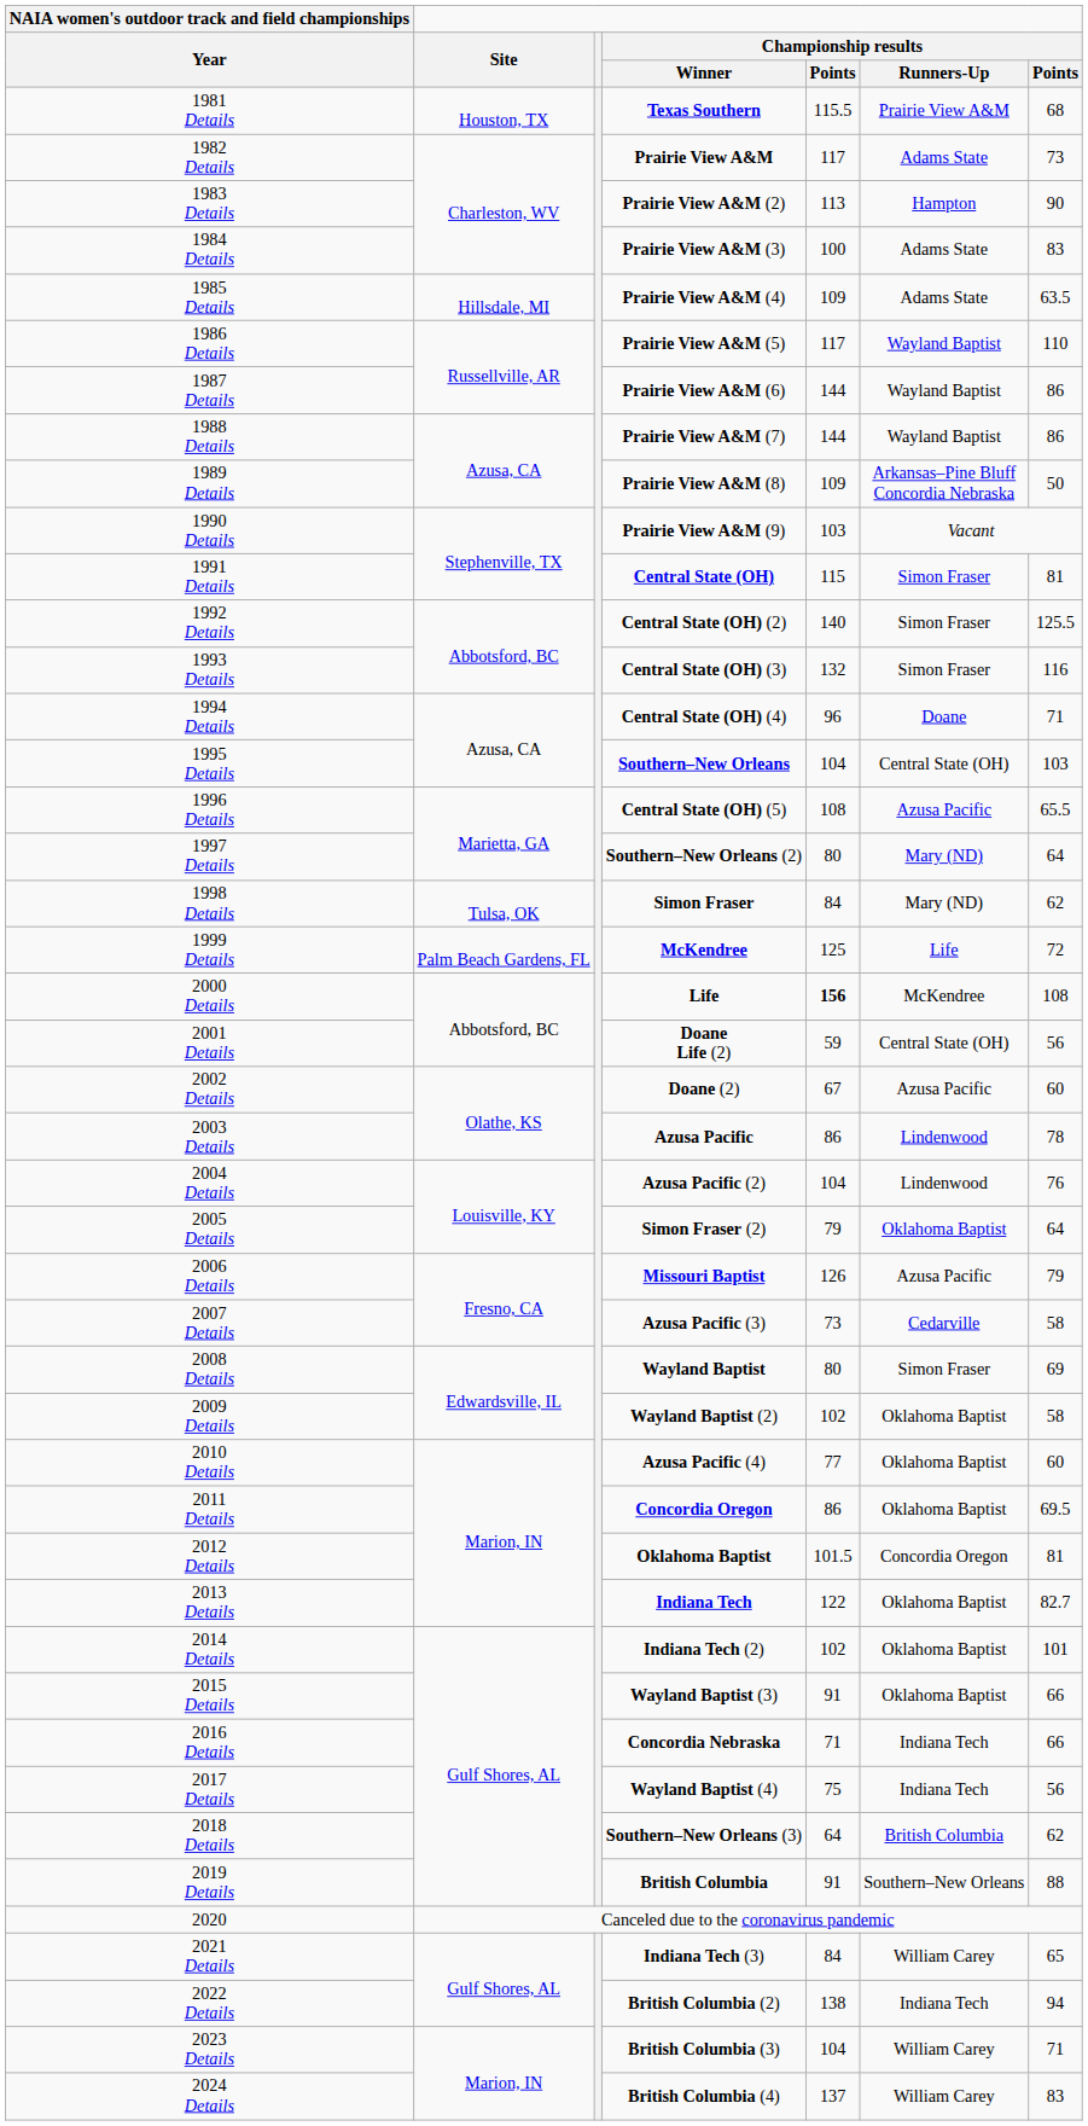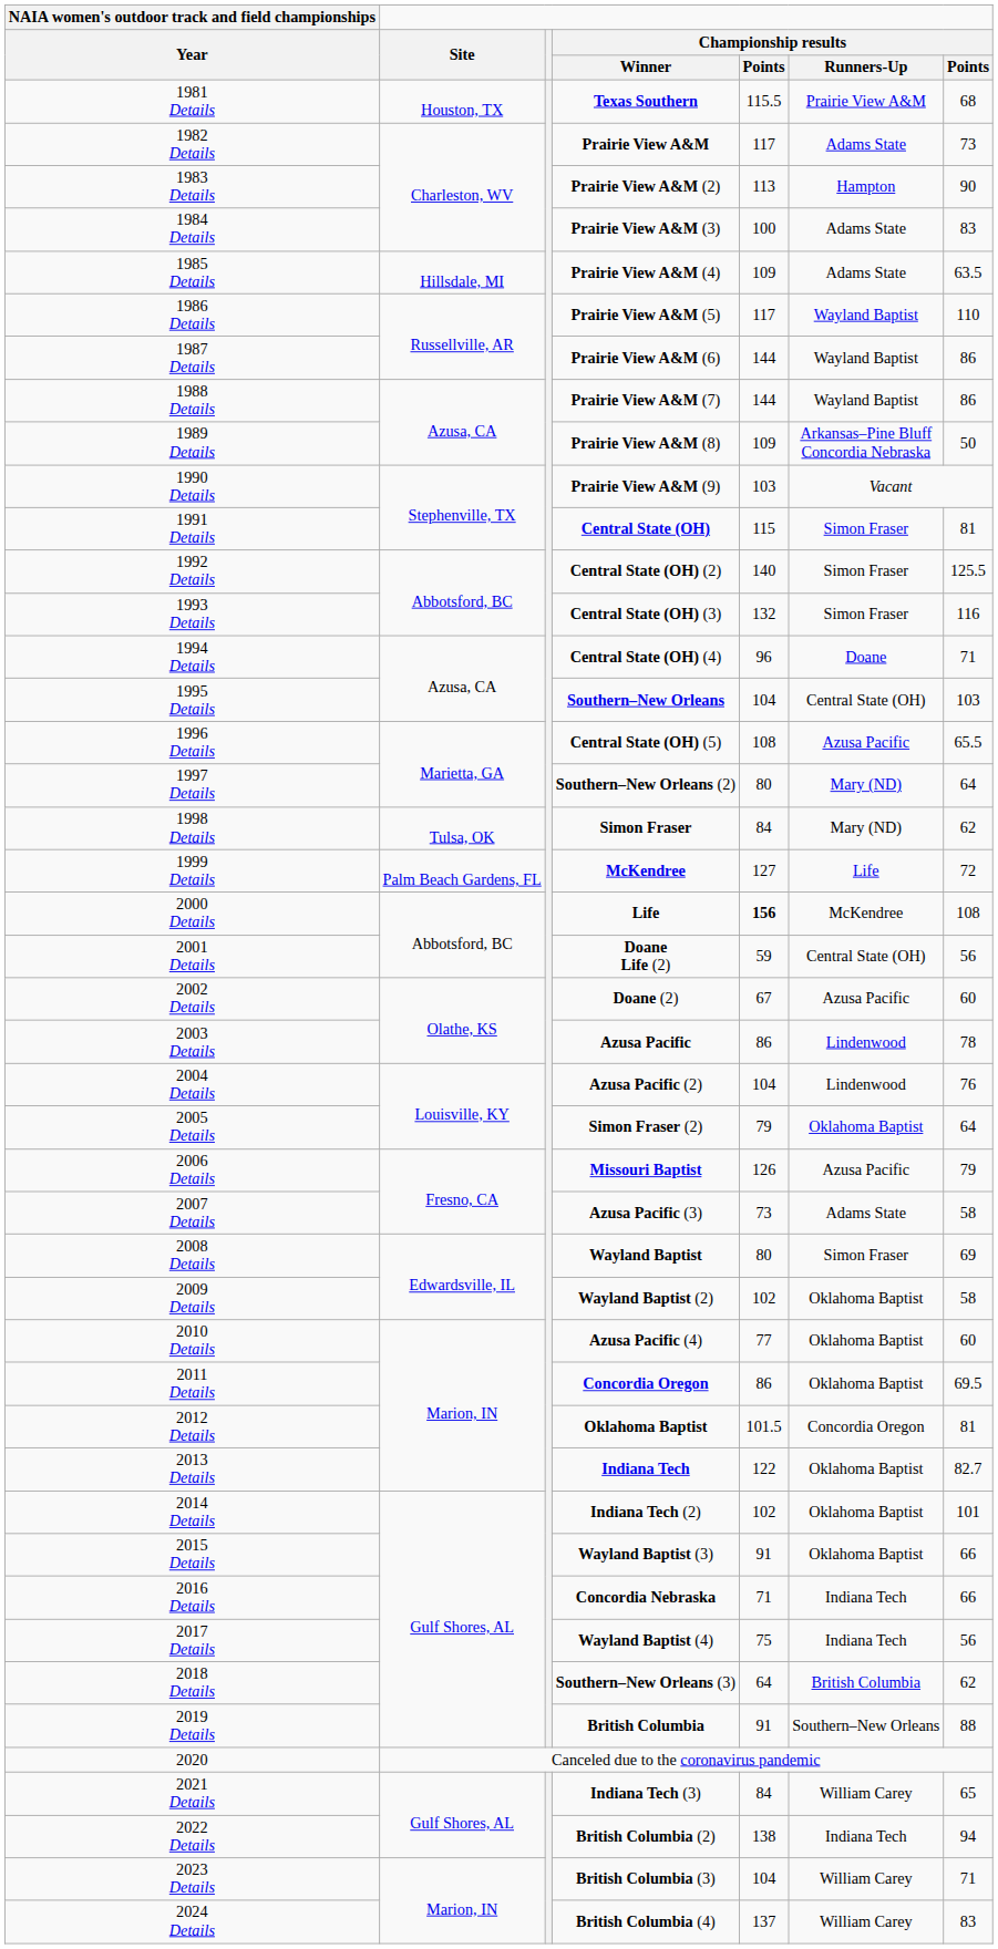 <table class="wikitable" style="text-align:center">
 <tr>
 <th style=>NAIA women's outdoor track and field championships</th>
 </tr>
 <tr>
 <th rowspan="2">Year</th>
 <th rowspan="2">Site</th>
 <th rowspan="2"></th>
 <th colspan=4>Championship results</th>
 </tr>
 <tr>
 <th>Winner</th>
 <th>Points</th>
 <th>Runners-Up</th>
 <th>Points</th>
 </tr>
 <tr>
 <td>1981 <br> <em><a href='#'>Details</a></em></td>
 <td><br><a href='#'>Houston, TX</a></td>
 <th rowspan=39></th>
 <td><strong><a href='#'>Texas Southern</a></strong></td>
 <td>115.5</td>
 <td><a href='#'>Prairie View A&M</a></td>
 <td>68</td>
 </tr>
 <tr>
 <td>1982 <br> <em><a href='#'>Details</a></em></td>
 <td rowspan="3"><br><a href='#'>Charleston, WV</a></td>
 <td><strong>Prairie View A&M</strong></td>
 <td>117</td>
 <td><a href='#'>Adams State</a></td>
 <td>73</td>
 </tr>
 <tr>
 <td>1983 <br> <em><a href='#'>Details</a></em></td>
 <td><strong>Prairie View A&M</strong> (2)</td>
 <td>113</td>
 <td><a href='#'>Hampton</a></td>
 <td>90</td>
 </tr>
 <tr>
 <td>1984 <br> <em><a href='#'>Details</a></em></td>
 <td><strong>Prairie View A&M</strong> (3)</td>
 <td>100</td>
 <td>Adams State</td>
 <td>83</td>
 </tr>
 <tr>
 <td>1985 <br> <em><a href='#'>Details</a></em></td>
 <td><br><a href='#'>Hillsdale, MI</a></td>
 <td><strong>Prairie View A&M</strong> (4)</td>
 <td>109</td>
 <td>Adams State</td>
 <td>63.5</td>
 </tr>
 <tr>
 <td>1986 <br> <em><a href='#'>Details</a></em></td>
 <td rowspan="2"><br><a href='#'>Russellville, AR</a></td>
 <td><strong>Prairie View A&M</strong> (5)</td>
 <td>117</td>
 <td><a href='#'>Wayland Baptist</a></td>
 <td>110</td>
 </tr>
 <tr>
 <td>1987 <br> <em><a href='#'>Details</a></em></td>
 <td><strong>Prairie View A&M</strong> (6)</td>
 <td>144</td>
 <td>Wayland Baptist</td>
 <td>86</td>
 </tr>
 <tr>
 <td>1988 <br> <em><a href='#'>Details</a></em></td>
 <td rowspan="2"><br><a href='#'>Azusa, CA</a></td>
 <td><strong>Prairie View A&M</strong> (7)</td>
 <td>144</td>
 <td>Wayland Baptist</td>
 <td>86</td>
 </tr>
 <tr>
 <td>1989 <br> <em><a href='#'>Details</a></em></td>
 <td><strong>Prairie View A&M</strong> (8)</td>
 <td>109</td>
 <td><a href='#'>Arkansas–Pine Bluff</a><br><a href='#'>Concordia Nebraska</a></td>
 <td>50</td>
 </tr>
 <tr>
 <td>1990 <br> <em><a href='#'>Details</a></em></td>
 <td rowspan="2"><br><a href='#'>Stephenville, TX</a></td>
 <td><strong>Prairie View A&M</strong> (9)</td>
 <td>103</td>
 <td colspan=2><em>Vacant</em></td>
 </tr>
 <tr>
 <td>1991 <br> <em><a href='#'>Details</a></em></td>
 <td><strong><a href='#'>Central State (OH)</a></strong></td>
 <td>115</td>
 <td><a href='#'>Simon Fraser</a></td>
 <td>81</td>
 </tr>
 <tr>
 <td>1992 <br> <em><a href='#'>Details</a></em></td>
 <td rowspan="2"><br><a href='#'>Abbotsford, BC</a></td>
 <td><strong>Central State (OH)</strong> (2)</td>
 <td>140</td>
 <td>Simon Fraser</td>
 <td>125.5</td>
 </tr>
 <tr>
 <td>1993 <br> <em><a href='#'>Details</a></em></td>
 <td><strong>Central State (OH)</strong> (3)</td>
 <td>132</td>
 <td>Simon Fraser</td>
 <td>116</td>
 </tr>
 <tr>
 <td>1994 <br> <em><a href='#'>Details</a></em></td>
 <td rowspan="2"><br>Azusa, CA</td>
 <td><strong>Central State (OH)</strong> (4)</td>
 <td>96</td>
 <td><a href='#'>Doane</a></td>
 <td>71</td>
 </tr>
 <tr>
 <td>1995 <br> <em><a href='#'>Details</a></em></td>
 <td><strong><a href='#'>Southern–New Orleans</a></strong></td>
 <td>104</td>
 <td>Central State (OH)</td>
 <td>103</td>
 </tr>
 <tr>
 <td>1996 <br> <em><a href='#'>Details</a></em></td>
 <td rowspan="2"><br><a href='#'>Marietta, GA</a></td>
 <td><strong>Central State (OH)</strong> (5)</td>
 <td>108</td>
 <td><a href='#'>Azusa Pacific</a></td>
 <td>65.5</td>
 </tr>
 <tr>
 <td>1997 <br> <em><a href='#'>Details</a></em></td>
 <td><strong>Southern–New Orleans</strong> (2)</td>
 <td>80</td>
 <td><a href='#'>Mary (ND)</a></td>
 <td>64</td>
 </tr>
 <tr>
 <td>1998 <br> <em><a href='#'>Details</a></em></td>
 <td><br><a href='#'>Tulsa, OK</a></td>
 <td><strong>Simon Fraser</strong></td>
 <td>84</td>
 <td>Mary (ND)</td>
 <td>62</td>
 </tr>
 <tr>
 <td>1999 <br> <em><a href='#'>Details</a></em></td>
 <td><br><a href='#'>Palm Beach Gardens, FL</a></td>
 <td><strong><a href='#'>McKendree</a></strong></td>
-<td>125</td>
+<td>127</td>
 <td><a href='#'>Life</a></td>
 <td>72</td>
 </tr>
 <tr>
 <td>2000 <br> <em><a href='#'>Details</a></em></td>
 <td rowspan="2"><br>Abbotsford, BC</td>
 <td><strong>Life</strong></td>
 <td><strong>156</strong></td>
 <td>McKendree</td>
 <td>108</td>
 </tr>
 <tr>
 <td>2001 <br> <em><a href='#'>Details</a></em></td>
 <td><strong>Doane</strong><br><strong>Life</strong> (2)</td>
 <td>59</td>
 <td>Central State (OH)</td>
 <td>56</td>
 </tr>
 <tr>
 <td>2002 <br> <em><a href='#'>Details</a></em></td>
 <td rowspan="2"><br><a href='#'>Olathe, KS</a></td>
 <td><strong>Doane</strong> (2)</td>
 <td>67</td>
 <td>Azusa Pacific</td>
 <td>60</td>
 </tr>
 <tr>
 <td>2003 <br> <em><a href='#'>Details</a></em></td>
 <td><strong>Azusa Pacific</strong></td>
 <td>86</td>
 <td><a href='#'>Lindenwood</a></td>
 <td>78</td>
 </tr>
 <tr>
 <td>2004 <br> <em><a href='#'>Details</a></em></td>
 <td rowspan="2"><br><a href='#'>Louisville, KY</a></td>
 <td><strong>Azusa Pacific</strong> (2)</td>
 <td>104</td>
 <td>Lindenwood</td>
 <td>76</td>
 </tr>
 <tr>
 <td>2005 <br> <em><a href='#'>Details</a></em></td>
 <td><strong>Simon Fraser</strong> (2)</td>
 <td>79</td>
 <td><a href='#'>Oklahoma Baptist</a></td>
 <td>64</td>
 </tr>
 <tr>
 <td>2006 <br> <em><a href='#'>Details</a></em></td>
 <td rowspan="2"><br><a href='#'>Fresno, CA</a></td>
 <td><strong><a href='#'>Missouri Baptist</a></strong></td>
 <td>126</td>
 <td>Azusa Pacific</td>
 <td>79</td>
 </tr>
 <tr>
 <td>2007 <br> <em><a href='#'>Details</a></em></td>
 <td><strong>Azusa Pacific</strong> (3)</td>
 <td>73</td>
-<td><a href='#'>Cedarville</a></td>
+<td>Adams State</td>
 <td>58</td>
 </tr>
 <tr>
 <td>2008 <br> <em><a href='#'>Details</a></em></td>
 <td rowspan="2"><br><a href='#'>Edwardsville, IL</a></td>
 <td><strong>Wayland Baptist</strong></td>
 <td>80</td>
 <td>Simon Fraser</td>
 <td>69</td>
 </tr>
 <tr>
 <td>2009 <br> <em><a href='#'>Details</a></em></td>
 <td><strong>Wayland Baptist</strong> (2)</td>
 <td>102</td>
 <td>Oklahoma Baptist</td>
 <td>58</td>
 </tr>
 <tr>
 <td>2010 <br> <em><a href='#'>Details</a></em></td>
 <td rowspan="4"><br><a href='#'>Marion, IN</a></td>
 <td><strong>Azusa Pacific</strong> (4)</td>
 <td>77</td>
 <td>Oklahoma Baptist</td>
 <td>60</td>
 </tr>
 <tr>
 <td>2011 <br> <em><a href='#'>Details</a></em></td>
 <td><strong><a href='#'>Concordia Oregon</a></strong></td>
 <td>86</td>
 <td>Oklahoma Baptist</td>
 <td>69.5</td>
 </tr>
 <tr>
 <td>2012 <br> <em><a href='#'>Details</a></em></td>
 <td><strong>Oklahoma Baptist</strong></td>
 <td>101.5</td>
 <td>Concordia Oregon</td>
 <td>81</td>
 </tr>
 <tr>
 <td>2013 <br> <em><a href='#'>Details</a></em></td>
 <td><strong><a href='#'>Indiana Tech</a></strong></td>
 <td>122</td>
 <td>Oklahoma Baptist</td>
 <td>82.7</td>
 </tr>
 <tr>
 <td>2014 <br> <em><a href='#'>Details</a></em></td>
 <td rowspan="6"><br><a href='#'>Gulf Shores, AL</a></td>
 <td><strong>Indiana Tech</strong> (2)</td>
 <td>102</td>
 <td>Oklahoma Baptist</td>
 <td>101</td>
 </tr>
 <tr>
 <td>2015 <br> <em><a href='#'>Details</a></em></td>
 <td><strong>Wayland Baptist</strong> (3)</td>
 <td>91</td>
 <td>Oklahoma Baptist</td>
 <td>66</td>
 </tr>
 <tr>
 <td>2016 <br> <em><a href='#'>Details</a></em></td>
 <td><strong>Concordia Nebraska</strong></td>
 <td>71</td>
 <td>Indiana Tech</td>
 <td>66</td>
 </tr>
 <tr>
 <td>2017 <br> <em><a href='#'>Details</a></em></td>
 <td><strong>Wayland Baptist</strong> (4)</td>
 <td>75</td>
 <td>Indiana Tech</td>
 <td>56</td>
 </tr>
 <tr>
 <td>2018 <br> <em><a href='#'>Details</a></em></td>
 <td><strong>Southern–New Orleans</strong> (3)</td>
 <td>64</td>
 <td><a href='#'>British Columbia</a></td>
 <td>62</td>
 </tr>
 <tr>
 <td>2019 <br> <em><a href='#'>Details</a></em></td>
 <td><strong>British Columbia</strong></td>
 <td>91</td>
 <td>Southern–New Orleans</td>
 <td>88</td>
 </tr>
 <tr>
 <td>2020</td>
 <td colspan=6>Canceled due to the <a href='#'>coronavirus pandemic</a></td>
 </tr>
 <tr>
 <td>2021 <br> <em><a href='#'>Details</a></em></td>
 <td rowspan="2"><br><a href='#'>Gulf Shores, AL</a></td>
 <th rowspan="4"></th>
 <td><strong>Indiana Tech</strong> (3)</td>
 <td>84</td>
 <td>William Carey</td>
 <td>65</td>
 </tr>
 <tr>
 <td>2022 <br> <em><a href='#'>Details</a></em></td>
 <td><strong>British Columbia</strong> (2)</td>
 <td>138</td>
 <td>Indiana Tech</td>
 <td>94</td>
 </tr>
 <tr>
 <td>2023 <br> <em><a href='#'>Details</a></em></td>
 <td rowspan="2"><br><a href='#'>Marion, IN</a></td>
 <td><strong>British Columbia</strong> (3)</td>
 <td>104</td>
 <td>William Carey</td>
 <td>71</td>
 </tr>
 <tr>
 <td>2024 <br> <em><a href='#'>Details</a></em></td>
 <td><strong>British Columbia</strong> (4)</td>
 <td>137</td>
 <td>William Carey</td>
 <td>83</td>
 </tr>
 </table>
